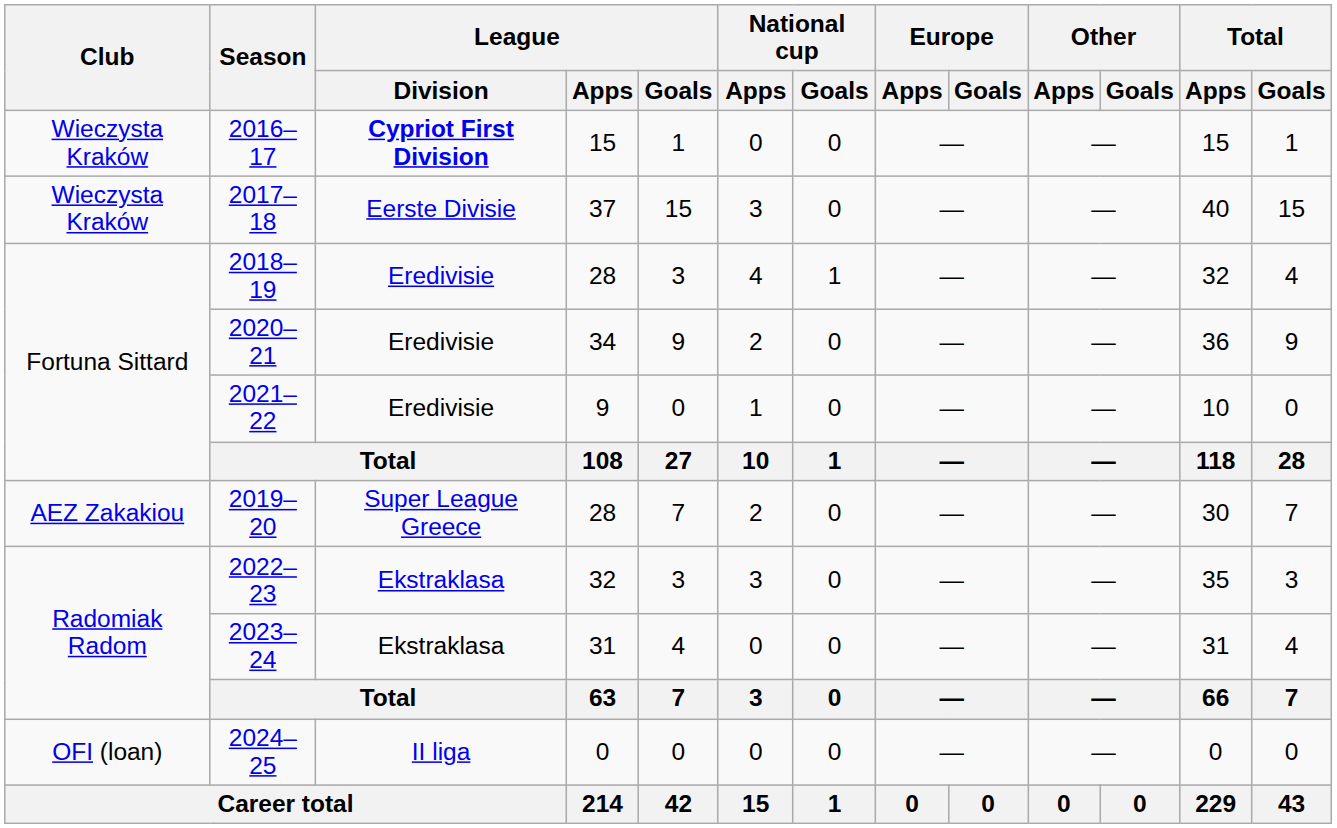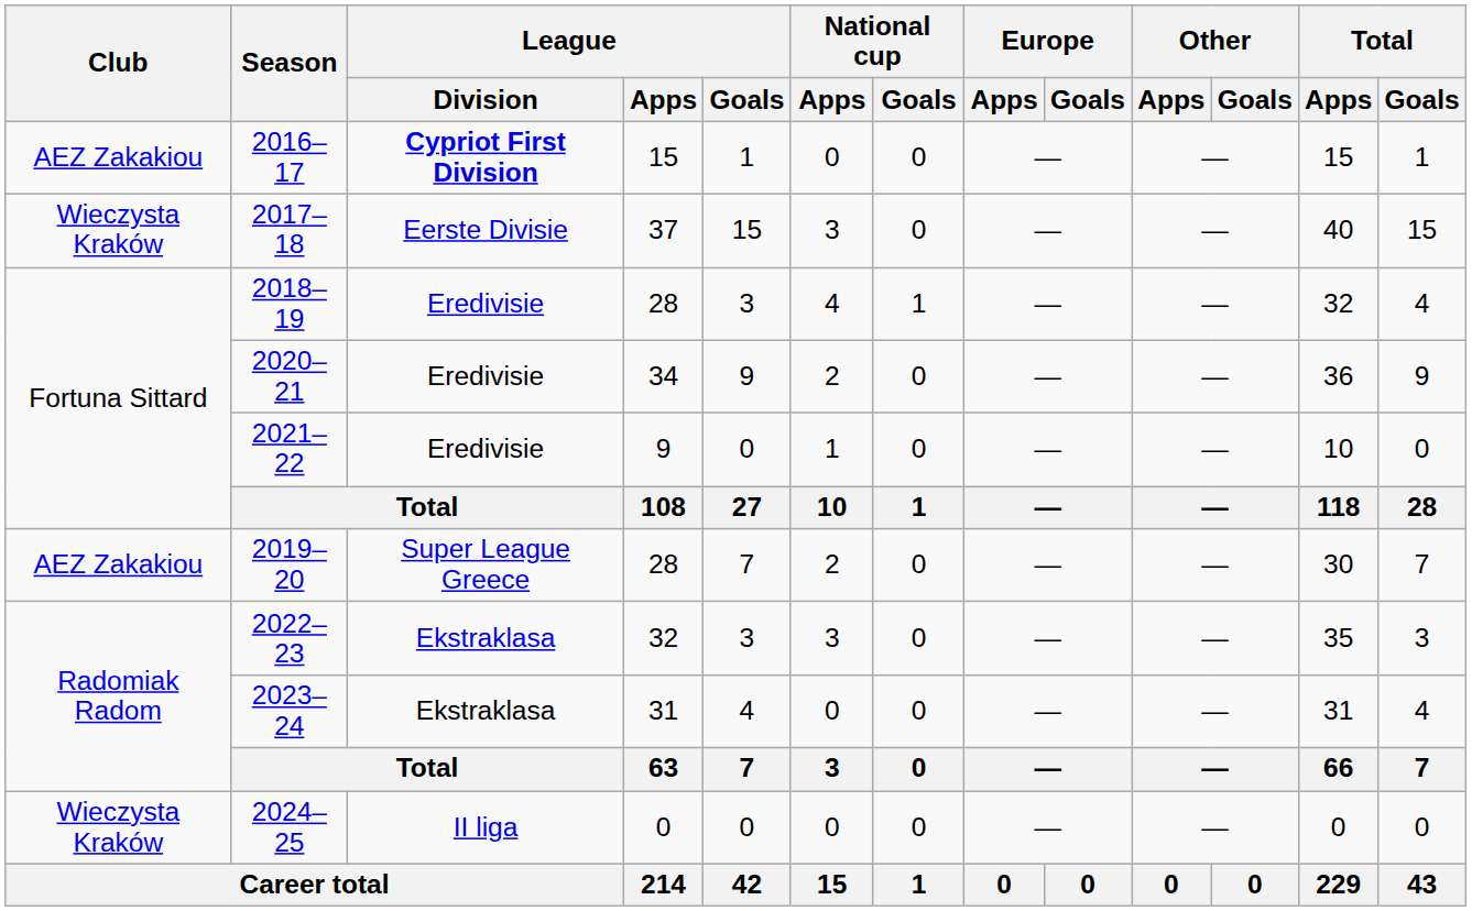 <table class="wikitable" style="text-align: center;">
 <tr>
 <th rowspan="2">Club</th>
 <th rowspan="2">Season</th>
 <th colspan="3">League</th>
 <th colspan="2">National cup</th>
 <th colspan="2">Europe</th>
 <th colspan="2">Other</th>
 <th colspan="2">Total</th>
 </tr>
 <tr>
 <th>Division</th>
 <th>Apps</th>
 <th>Goals</th>
 <th>Apps</th>
 <th>Goals</th>
 <th>Apps</th>
 <th>Goals</th>
 <th>Apps</th>
 <th>Goals</th>
 <th>Apps</th>
 <th>Goals</th>
 </tr>
 <tr>
-<td><a href='#'>Wieczysta Kraków</a></td>
+<td><a href='#'>AEZ Zakakiou</a></td>
 <td><a href='#'>2016–17</a></td>
 <td><strong><a href='#'>Cypriot First Division</a></strong></td>
 <td>15</td>
 <td>1</td>
 <td>0</td>
 <td>0</td>
 <td colspan="2">—</td>
 <td colspan="2">—</td>
 <td>15</td>
 <td>1</td>
 </tr>
 <tr>
 <td><a href='#'>Wieczysta Kraków</a></td>
 <td><a href='#'>2017–18</a></td>
 <td><a href='#'>Eerste Divisie</a></td>
 <td>37</td>
 <td>15</td>
 <td>3</td>
 <td>0</td>
 <td colspan="2">—</td>
 <td colspan="2">—</td>
 <td>40</td>
 <td>15</td>
 </tr>
 <tr>
 <td rowspan="4">Fortuna Sittard</td>
 <td><a href='#'>2018–19</a></td>
 <td><a href='#'>Eredivisie</a></td>
 <td>28</td>
 <td>3</td>
 <td>4</td>
 <td>1</td>
 <td colspan="2">—</td>
 <td colspan="2">—</td>
 <td>32</td>
 <td>4</td>
 </tr>
 <tr>
 <td><a href='#'>2020–21</a></td>
 <td>Eredivisie</td>
 <td>34</td>
 <td>9</td>
 <td>2</td>
 <td>0</td>
 <td colspan="2">—</td>
 <td colspan="2">—</td>
 <td>36</td>
 <td>9</td>
 </tr>
 <tr>
 <td><a href='#'>2021–22</a></td>
 <td>Eredivisie</td>
 <td>9</td>
 <td>0</td>
 <td>1</td>
 <td>0</td>
 <td colspan="2">—</td>
 <td colspan="2">—</td>
 <td>10</td>
 <td>0</td>
 </tr>
 <tr>
 <th colspan="2">Total</th>
 <th>108</th>
 <th>27</th>
 <th>10</th>
 <th>1</th>
 <th colspan="2">—</th>
 <th colspan="2">—</th>
 <th>118</th>
 <th>28</th>
 </tr>
 <tr>
 <td><a href='#'>AEZ Zakakiou</a></td>
 <td><a href='#'>2019–20</a></td>
 <td><a href='#'>Super League Greece</a></td>
 <td>28</td>
 <td>7</td>
 <td>2</td>
 <td>0</td>
 <td colspan="2">—</td>
 <td colspan="2">—</td>
 <td>30</td>
 <td>7</td>
 </tr>
 <tr>
 <td rowspan="3"><a href='#'>Radomiak Radom</a></td>
 <td><a href='#'>2022–23</a></td>
 <td><a href='#'>Ekstraklasa</a></td>
 <td>32</td>
 <td>3</td>
 <td>3</td>
 <td>0</td>
 <td colspan="2">—</td>
 <td colspan="2">—</td>
 <td>35</td>
 <td>3</td>
 </tr>
 <tr>
 <td><a href='#'>2023–24</a></td>
 <td>Ekstraklasa</td>
 <td>31</td>
 <td>4</td>
 <td>0</td>
 <td>0</td>
 <td colspan="2">—</td>
 <td colspan="2">—</td>
 <td>31</td>
 <td>4</td>
 </tr>
 <tr>
 <th colspan="2">Total</th>
 <th>63</th>
 <th>7</th>
 <th>3</th>
 <th>0</th>
 <th colspan="2">—</th>
 <th colspan="2">—</th>
 <th>66</th>
 <th>7</th>
 </tr>
 <tr>
-<td><a href='#'>OFI</a> (loan)</td>
+<td><a href='#'>Wieczysta Kraków</a></td>
 <td><a href='#'>2024–25</a></td>
 <td><a href='#'>II liga</a></td>
 <td>0</td>
 <td>0</td>
 <td>0</td>
 <td>0</td>
 <td colspan="2">—</td>
 <td colspan="2">—</td>
 <td>0</td>
 <td>0</td>
 </tr>
 <tr>
 <th colspan="3">Career total</th>
 <th>214</th>
 <th>42</th>
 <th>15</th>
 <th>1</th>
 <th>0</th>
 <th>0</th>
 <th>0</th>
 <th>0</th>
 <th>229</th>
 <th>43</th>
 </tr>
 </table>
